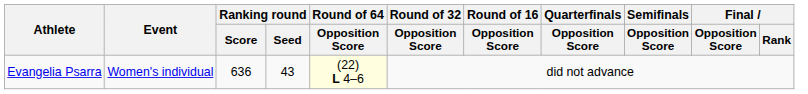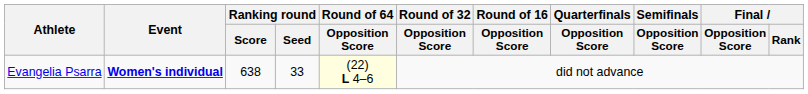 <table class="wikitable" style="font-size:90%">
 <tr>
 <th rowspan="2">Athlete</th>
 <th rowspan="2">Event</th>
 <th colspan="2">Ranking round</th>
 <th>Round of 64</th>
 <th>Round of 32</th>
 <th>Round of 16</th>
 <th>Quarterfinals</th>
 <th>Semifinals</th>
 <th colspan="2">Final / </th>
 </tr>
 <tr style="font-size:95%">
 <th>Score</th>
 <th>Seed</th>
 <th>Opposition<br>Score</th>
 <th>Opposition<br>Score</th>
 <th>Opposition<br>Score</th>
 <th>Opposition<br>Score</th>
 <th>Opposition<br>Score</th>
 <th>Opposition<br>Score</th>
 <th>Rank</th>
 </tr>
 <tr align=center>
 <td align=left><a href='#'>Evangelia Psarra</a></td>
-<td align=left><a href='#'>Women's individual</a></td>
-<td>636</td>
-<td>43</td>
+<td align=left><strong><a href='#'>Women's individual</a></strong></td>
+<td>638</td>
+<td>33</td>
 <td style="background: lightyellow;"> (22)<br><strong>L</strong> 4–6</td>
 <td colspan=6>did not advance</td>
 </tr>
 </table>
